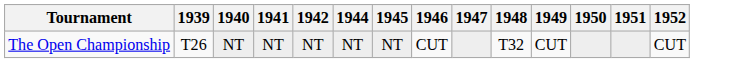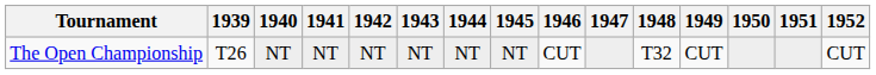 <table class="wikitable" style="font-size:95%;text-align:center;">
 <tr>
 <th>Tournament</th>
 <th>1939</th>
 <th>1940</th>
 <th>1941</th>
 <th>1942</th>
+<th>1943</th>
 <th>1944</th>
 <th>1945</th>
 <th>1946</th>
 <th>1947</th>
 <th>1948</th>
 <th>1949</th>
 <th>1950</th>
 <th>1951</th>
 <th>1952</th>
 </tr>
 <tr>
 <td align=left><a href='#'>The Open Championship</a></td>
 <td>T26</td>
 <td style="background:#eeeeee;">NT</td>
 <td style="background:#eeeeee;">NT</td>
 <td style="background:#eeeeee;">NT</td>
 <td style="background:#eeeeee;">NT</td>
 <td style="background:#eeeeee;">NT</td>
+<td style="background:#eeeeee;">NT</td>
 <td>CUT</td>
 <td style="background:#eeeeee;"></td>
 <td>T32</td>
 <td>CUT</td>
 <td style="background:#eeeeee;"></td>
 <td style="background:#eeeeee;"></td>
 <td>CUT</td>
 </tr>
 </table>
